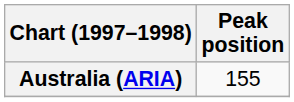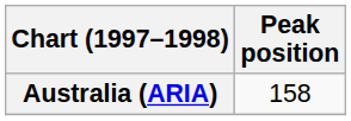 <table class="wikitable sortable plainrowheaders">
 <tr>
 <th scope="col">Chart (1997–1998)</th>
 <th scope="col">Peak<br>position</th>
 </tr>
 <tr>
 <th scope="row">Australia (<a href='#'>ARIA</a>)</th>
-<td align="center">155</td>
+<td align="center">158</td>
 </tr>
 <tr>
 </tr>
 <tr>
 </tr>
 </table>
